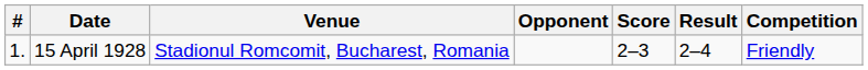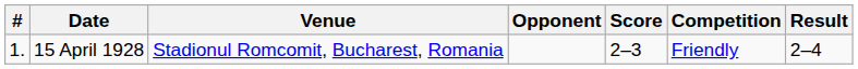 <table class="wikitable" style="font-size:95%;">
 <tr>
 <th>#</th>
 <th>Date</th>
 <th>Venue</th>
 <th>Opponent</th>
 <th>Score</th>
+<th>Competition</th>
 <th>Result</th>
-<th>Competition</th>
 </tr>
 <tr>
 <td>1.</td>
 <td>15 April 1928</td>
 <td><a href='#'>Stadionul Romcomit</a>, <a href='#'>Bucharest</a>, <a href='#'>Romania</a></td>
 <td></td>
 <td>2–3</td>
+<td><a href='#'>Friendly</a></td>
 <td>2–4</td>
-<td><a href='#'>Friendly</a></td>
 </tr>
 </table>
